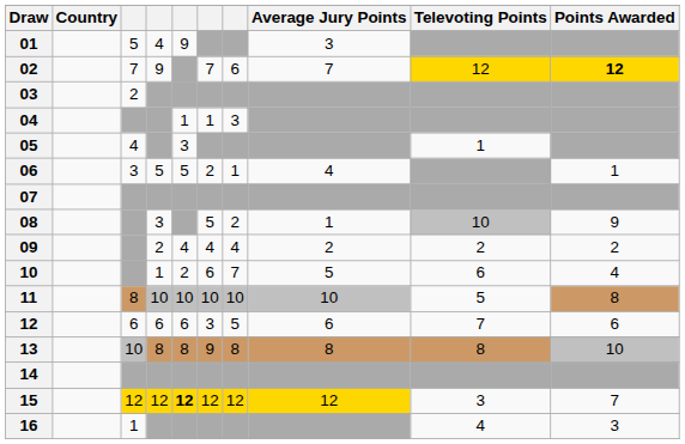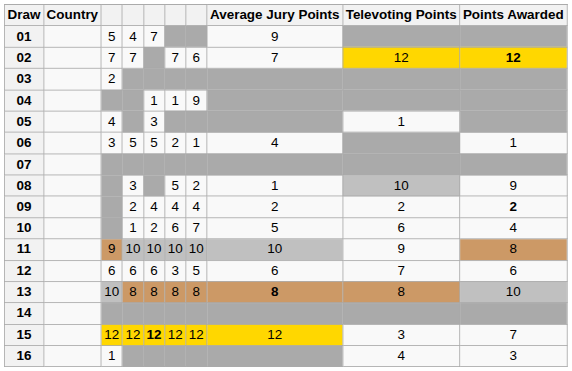 <table class="sortable wikitable collapsible plainrowheaders" style="text-align:center;">
 <tr>
 </tr>
 <tr>
 <th scope="col">Draw</th>
 <th scope="col">Country</th>
 <th scope="col"><small></small></th>
 <th scope="col"><small></small></th>
 <th scope="col"><small></small></th>
 <th scope="col"><small></small></th>
 <th scope="col"><small></small></th>
 <th scope="col">Average Jury Points</th>
 <th scope="col">Televoting Points</th>
 <th scope="col">Points Awarded</th>
 </tr>
 <tr>
 <th scope="row" style="text-align:center;">01</th>
 <td style="text-align:left;"></td>
 <td>5</td>
 <td>4</td>
-<td>9</td>
+<td>7</td>
 <td style="background:#AAAAAA;"></td>
 <td style="background:#AAAAAA;"></td>
-<td>3</td>
+<td>9</td>
 <td style="background:#AAAAAA;"></td>
 <td style="background:#AAAAAA;"></td>
 </tr>
 <tr>
 <th scope="row" style="text-align:center;">02</th>
 <td style="text-align:left;"></td>
 <td>7</td>
-<td>9</td>
+<td>7</td>
 <td style="background:#AAAAAA;"></td>
 <td>7</td>
 <td>6</td>
 <td>7</td>
 <td style="background:gold;">12</td>
 <td style="background:gold;"><strong>12</strong></td>
 </tr>
 <tr>
 <th scope="row" style="text-align:center;">03</th>
 <td style="text-align:left;"></td>
 <td>2</td>
 <td style="background:#AAAAAA;"></td>
 <td style="background:#AAAAAA;"></td>
 <td style="background:#AAAAAA;"></td>
 <td style="background:#AAAAAA;"></td>
 <td style="background:#AAAAAA;"></td>
 <td style="background:#AAAAAA;"></td>
 <td style="background:#AAAAAA;"></td>
 </tr>
 <tr>
 <th scope="row" style="text-align:center;">04</th>
 <td style="text-align:left;"></td>
 <td style="background:#AAAAAA;"></td>
 <td style="background:#AAAAAA;"></td>
 <td>1</td>
 <td>1</td>
-<td>3</td>
+<td>9</td>
 <td style="background:#AAAAAA;"></td>
 <td style="background:#AAAAAA;"></td>
 <td style="background:#AAAAAA;"></td>
 </tr>
 <tr>
 <th scope="row" style="text-align:center;">05</th>
 <td style="text-align:left;"></td>
 <td>4</td>
 <td style="background:#AAAAAA;"></td>
 <td>3</td>
 <td style="background:#AAAAAA;"></td>
 <td style="background:#AAAAAA;"></td>
 <td style="background:#AAAAAA;"></td>
 <td>1</td>
 <td style="background:#AAAAAA;"></td>
 </tr>
 <tr>
 <th scope="row" style="text-align:center;">06</th>
 <td style="text-align:left;"></td>
 <td>3</td>
 <td>5</td>
 <td>5</td>
 <td>2</td>
 <td>1</td>
 <td>4</td>
 <td style="background:#AAAAAA;"></td>
 <td>1</td>
 </tr>
 <tr>
 <th scope="row" style="text-align:center;">07</th>
 <td style="text-align:left;"></td>
 <td style="background:#AAAAAA;"></td>
 <td style="background:#AAAAAA;"></td>
 <td style="background:#AAAAAA;"></td>
 <td style="background:#AAAAAA;"></td>
 <td style="background:#AAAAAA;"></td>
 <td style="background:#AAAAAA;"></td>
 <td style="background:#AAAAAA;"></td>
 <td style="background:#AAAAAA;"></td>
 </tr>
 <tr>
 <th scope="row" style="text-align:center;">08</th>
 <td style="text-align:left;"></td>
 <td style="background:#AAAAAA;"></td>
 <td>3</td>
 <td style="background:#AAAAAA;"></td>
 <td>5</td>
 <td>2</td>
 <td>1</td>
 <td style="background:silver;">10</td>
 <td>9</td>
 </tr>
 <tr>
 <th scope="row" style="text-align:center;">09</th>
 <td style="text-align:left;"></td>
 <td style="background:#AAAAAA;"></td>
 <td>2</td>
 <td>4</td>
 <td>4</td>
 <td>4</td>
 <td>2</td>
 <td>2</td>
-<td>2</td>
+<td><strong>2</strong></td>
 </tr>
 <tr>
 <th scope="row" style="text-align:center;">10</th>
 <td style="text-align:left;"></td>
 <td style="background:#AAAAAA;"></td>
 <td>1</td>
 <td>2</td>
 <td>6</td>
 <td>7</td>
 <td>5</td>
 <td>6</td>
 <td>4</td>
 </tr>
 <tr>
 <th scope="row" style="text-align:center;">11</th>
 <td style="text-align:left;"></td>
-<td style="background:#CC9966;">8</td>
+<td style="background:#CC9966;">9</td>
 <td style="background:silver;">10</td>
 <td style="background:silver;">10</td>
 <td style="background:silver;">10</td>
 <td style="background:silver;">10</td>
 <td style="background:silver;">10</td>
-<td>5</td>
+<td>9</td>
 <td style="background:#CC9966;">8</td>
 </tr>
 <tr>
 <th scope="row" style="text-align:center;">12</th>
 <td style="text-align:left;"></td>
 <td>6</td>
 <td>6</td>
 <td>6</td>
 <td>3</td>
 <td>5</td>
 <td>6</td>
 <td>7</td>
 <td>6</td>
 </tr>
 <tr>
 <th scope="row" style="text-align:center;">13</th>
 <td style="text-align:left;"></td>
 <td style="background:silver;">10</td>
 <td style="background:#CC9966;">8</td>
 <td style="background:#CC9966;">8</td>
-<td style="background:#CC9966;">9</td>
 <td style="background:#CC9966;">8</td>
 <td style="background:#CC9966;">8</td>
+<td style="background:#CC9966;"><strong>8</strong></td>
 <td style="background:#CC9966;">8</td>
 <td style="background:silver;">10</td>
 </tr>
 <tr class="sortbottom">
 <th scope="row" style="text-align:center;">14</th>
 <td style="text-align:left;"></td>
 <td style="background:#AAAAAA;"></td>
 <td style="background:#AAAAAA;"></td>
 <td style="background:#AAAAAA;"></td>
 <td style="background:#AAAAAA;"></td>
 <td style="background:#AAAAAA;"></td>
 <td style="background:#AAAAAA;"></td>
 <td style="background:#AAAAAA;"></td>
 <td style="background:#AAAAAA;"></td>
 </tr>
 <tr>
 <th scope="row" style="text-align:center;">15</th>
 <td style="text-align:left;"></td>
 <td style="background:gold;">12</td>
 <td style="background:gold;">12</td>
 <td style="background:gold;"><strong>12</strong></td>
 <td style="background:gold;">12</td>
 <td style="background:gold;">12</td>
 <td style="background:gold;">12</td>
 <td>3</td>
 <td>7</td>
 </tr>
 <tr>
 <th scope="row" style="text-align:center;">16</th>
 <td style="text-align:left;"></td>
 <td>1</td>
 <td style="background:#AAAAAA;"></td>
 <td style="background:#AAAAAA;"></td>
 <td style="background:#AAAAAA;"></td>
 <td style="background:#AAAAAA;"></td>
 <td style="background:#AAAAAA;"></td>
 <td>4</td>
 <td>3</td>
 </tr>
 </table>
